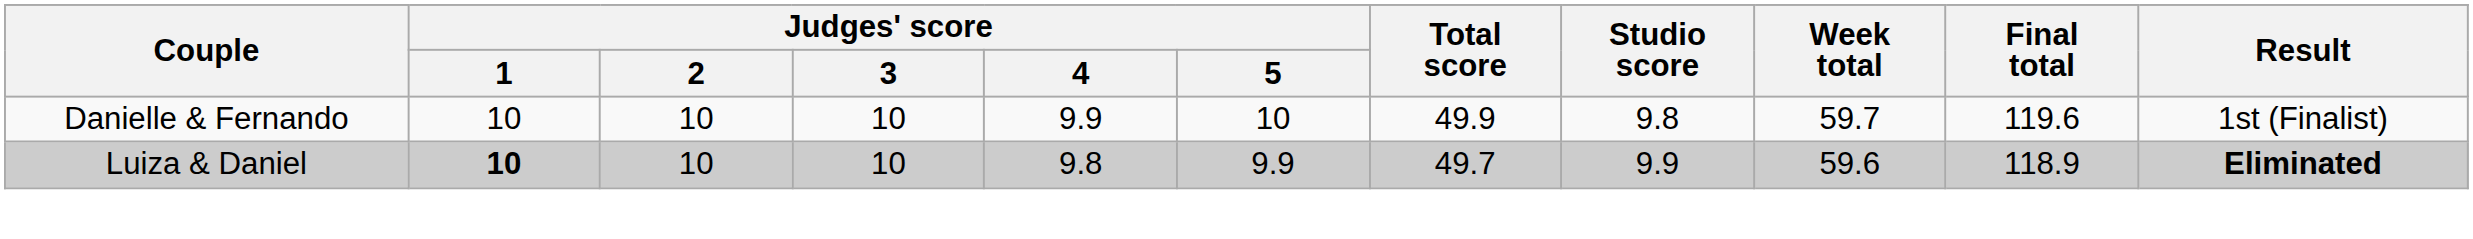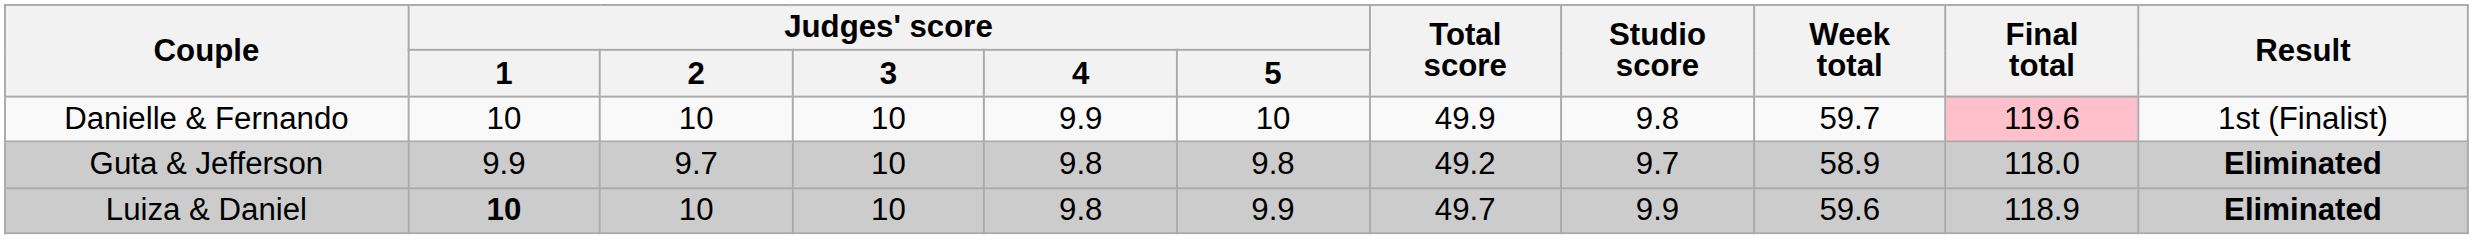 <table class="wikitable" style="font-size:100%; line-height:16px; text-align:center" width="100%">
 <tr>
 <th rowspan=2 width="11.00%">Couple</th>
 <th colspan=5>Judges' score</th>
 <th rowspan=2 width="05.25%">Total<br>score</th>
 <th rowspan=2 width="05.25%">Studio<br>score</th>
 <th rowspan=2 width="05.25%">Week<br>total</th>
 <th rowspan=2 width="05.25%">Final<br>total</th>
 <th rowspan=2 width="09.00%">Result<br></th>
 </tr>
 <tr>
 <th width="05.25%">1</th>
 <th width="05.25%">2</th>
 <th width="05.25%">3</th>
 <th width="05.25%">4</th>
 <th width="05.25%">5</th>
 </tr>
 <tr>
 <td>Danielle & Fernando</td>
 <td>10</td>
 <td>10</td>
 <td>10</td>
 <td>9.9</td>
 <td>10</td>
 <td>49.9</td>
 <td>9.8</td>
 <td>59.7</td>
-<td>119.6</td>
+<td style="background: pink;">119.6</td>
 <td>1st (Finalist)</td>
+</tr>
+<tr bgcolor=CCCCCC>
+<td>Guta & Jefferson</td>
+<td>9.9</td>
+<td>9.7</td>
+<td>10</td>
+<td>9.8</td>
+<td>9.8</td>
+<td>49.2</td>
+<td>9.7</td>
+<td>58.9</td>
+<td>118.0</td>
+<td><strong>Eliminated</strong></td>
 </tr>
 <tr bgcolor=CCCCCC>
 <td>Luiza & Daniel</td>
 <td><strong>10</strong></td>
 <td>10</td>
 <td>10</td>
 <td>9.8</td>
 <td>9.9</td>
 <td>49.7</td>
 <td>9.9</td>
 <td>59.6</td>
 <td>118.9</td>
 <td><strong>Eliminated</strong></td>
 </tr>
 </table>
